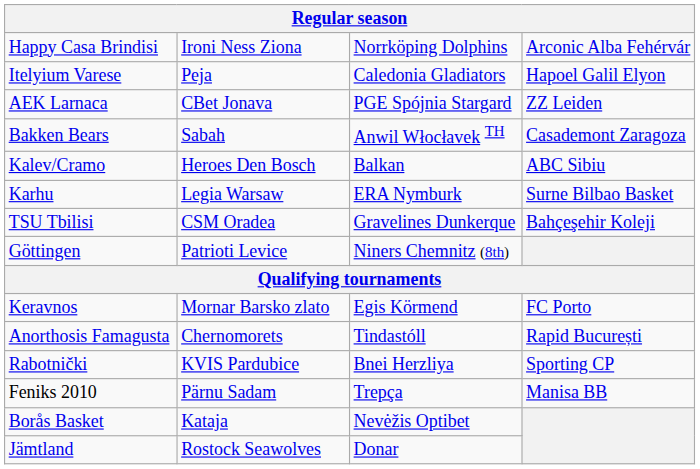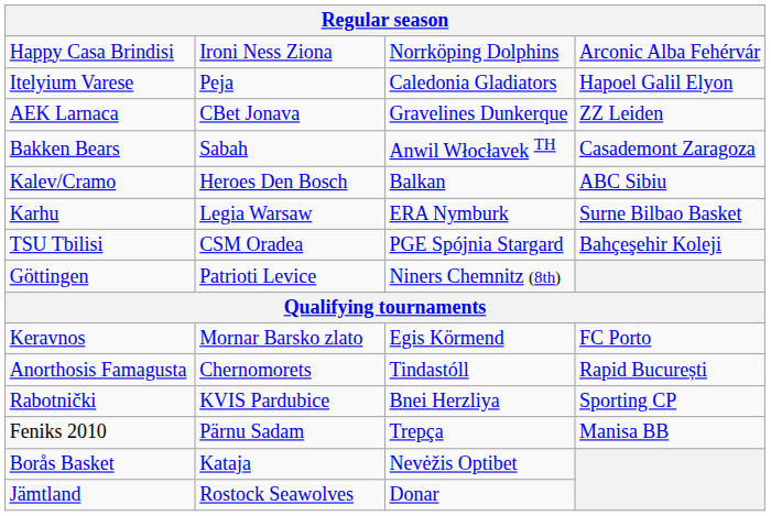 <table class="wikitable" style="table-layout:fixed">
 <tr>
 <th colspan="4"><a href='#'>Regular season</a></th>
 </tr>
 <tr>
 <td style="width:25%;"> <a href='#'>Happy Casa Brindisi</a> </td>
 <td style="width:25%;"> <a href='#'>Ironi Ness Ziona</a> </td>
 <td style="width:25%;"> <a href='#'>Norrköping Dolphins</a> </td>
 <td style="width:25%;"> <a href='#'>Arconic Alba Fehérvár</a> </td>
 </tr>
 <tr>
 <td> <a href='#'>Itelyium Varese</a> </td>
 <td> <a href='#'>Peja</a> </td>
 <td> <a href='#'>Caledonia Gladiators</a> </td>
 <td> <a href='#'>Hapoel Galil Elyon</a> </td>
 </tr>
 <tr>
 <td> <a href='#'>AEK Larnaca</a> </td>
 <td> <a href='#'>CBet Jonava</a> </td>
-<td> <a href='#'>PGE Spójnia Stargard</a> </td>
+<td> <a href='#'>Gravelines Dunkerque</a> </td>
 <td> <a href='#'>ZZ Leiden</a> </td>
 </tr>
 <tr>
 <td> <a href='#'>Bakken Bears</a> </td>
 <td> <a href='#'>Sabah</a> </td>
 <td> <a href='#'>Anwil Włocłavek</a> <sup><a href='#'>TH</a></sup></td>
 <td> <a href='#'>Casademont Zaragoza</a> </td>
 </tr>
 <tr>
 <td> <a href='#'>Kalev/Cramo</a> </td>
 <td> <a href='#'>Heroes Den Bosch</a> </td>
 <td> <a href='#'>Balkan</a> </td>
 <td> <a href='#'>ABC Sibiu</a> </td>
 </tr>
 <tr>
 <td> <a href='#'>Karhu</a> </td>
 <td> <a href='#'>Legia Warsaw</a> </td>
 <td> <a href='#'>ERA Nymburk</a> </td>
 <td> <a href='#'>Surne Bilbao Basket</a> </td>
 </tr>
 <tr>
 <td> <a href='#'>TSU Tbilisi</a> </td>
 <td> <a href='#'>CSM Oradea</a> </td>
-<td> <a href='#'>Gravelines Dunkerque</a> </td>
+<td> <a href='#'>PGE Spójnia Stargard</a> </td>
 <td> <a href='#'>Bahçeşehir Koleji</a> </td>
 </tr>
 <tr>
 <td> <a href='#'>Göttingen</a> </td>
 <td> <a href='#'>Patrioti Levice</a> </td>
 <td> <a href='#'>Niners Chemnitz</a> <small>(<a href='#'>8th</a>)</small></td>
 <th></th>
 </tr>
 <tr>
 <th colspan="4"><a href='#'>Qualifying tournaments</a></th>
 </tr>
 <tr>
 <td> <a href='#'>Keravnos</a> </td>
 <td> <a href='#'>Mornar Barsko zlato</a> </td>
 <td> <a href='#'>Egis Körmend</a> </td>
 <td> <a href='#'>FC Porto</a> </td>
 </tr>
 <tr>
 <td> <a href='#'>Anorthosis Famagusta</a> </td>
 <td> <a href='#'>Chernomorets</a> </td>
 <td> <a href='#'>Tindastóll</a> </td>
 <td> <a href='#'>Rapid București</a> </td>
 </tr>
 <tr>
 <td> <a href='#'>Rabotnički</a> </td>
 <td> <a href='#'>KVIS Pardubice</a> </td>
 <td> <a href='#'>Bnei Herzliya</a> </td>
 <td> <a href='#'>Sporting CP</a> </td>
 </tr>
 <tr>
 <td> Feniks 2010 </td>
 <td> <a href='#'>Pärnu Sadam</a> </td>
 <td> <a href='#'>Trepça</a> </td>
 <td> <a href='#'>Manisa BB</a> </td>
 </tr>
 <tr>
 <td> <a href='#'>Borås Basket</a> </td>
 <td> <a href='#'>Kataja</a> </td>
 <td> <a href='#'>Nevėžis Optibet</a> </td>
 <th rowspan="2"></th>
 </tr>
 <tr>
 <td> <a href='#'>Jämtland</a> </td>
 <td> <a href='#'>Rostock Seawolves</a> </td>
 <td> <a href='#'>Donar</a> </td>
 </tr>
 </table>
